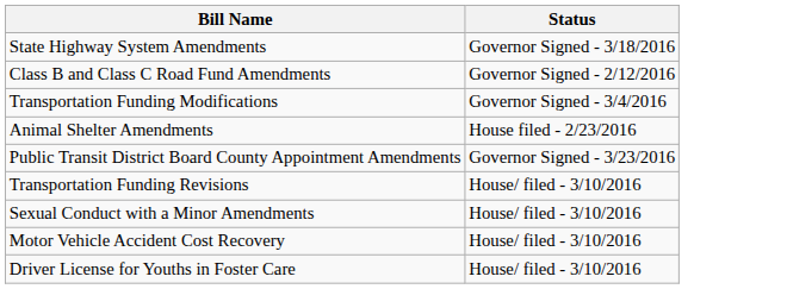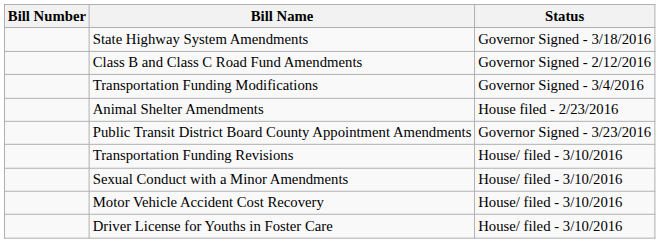 <table class="wikitable">
 <tr>
+<th>Bill Number</th>
 <th>Bill Name</th>
 <th>Status</th>
 </tr>
 <tr>
+<td></td>
 <td>State Highway System Amendments</td>
 <td>Governor Signed - 3/18/2016</td>
 </tr>
 <tr>
+<td></td>
 <td>Class B and Class C Road Fund Amendments</td>
 <td>Governor Signed - 2/12/2016</td>
 </tr>
 <tr>
+<td></td>
 <td>Transportation Funding Modifications</td>
 <td>Governor Signed - 3/4/2016</td>
 </tr>
 <tr>
+<td></td>
 <td>Animal Shelter Amendments</td>
 <td>House filed - 2/23/2016</td>
 </tr>
 <tr>
+<td></td>
 <td>Public Transit District Board County Appointment Amendments</td>
 <td>Governor Signed - 3/23/2016</td>
 </tr>
 <tr>
+<td></td>
 <td>Transportation Funding Revisions</td>
 <td>House/ filed - 3/10/2016</td>
 </tr>
 <tr>
+<td></td>
 <td>Sexual Conduct with a Minor Amendments</td>
 <td>House/ filed - 3/10/2016</td>
 </tr>
 <tr>
+<td></td>
 <td>Motor Vehicle Accident Cost Recovery</td>
 <td>House/ filed - 3/10/2016</td>
 </tr>
 <tr>
+<td></td>
 <td>Driver License for Youths in Foster Care</td>
 <td>House/ filed - 3/10/2016</td>
 </tr>
 </table>
